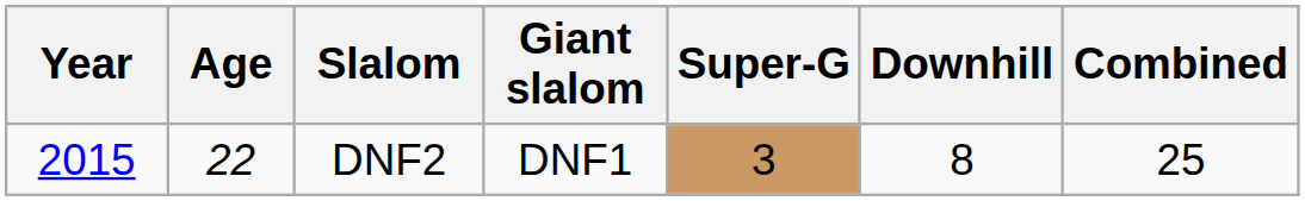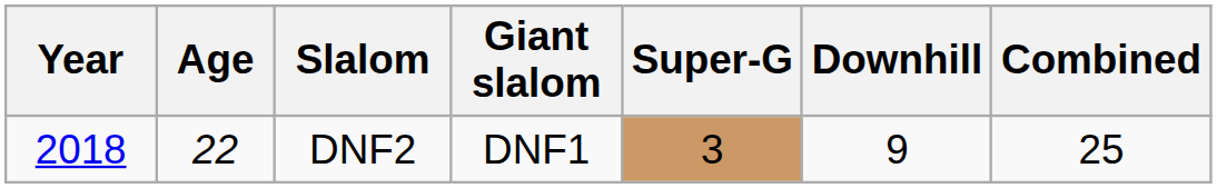 <table class=wikitable style="text-align:center">
 <tr>
 <th>  Year  </th>
 <th> Age </th>
 <th> Slalom </th>
 <th> Giant <br> slalom </th>
 <th>Super-G</th>
 <th>Downhill</th>
 <th>Combined</th>
 </tr>
 <tr>
-<td><a href='#'>2015</a></td>
+<td><a href='#'>2018</a></td>
 <td><em>22</em></td>
 <td>DNF2</td>
 <td>DNF1</td>
 <td style="background:#cc9966;">3</td>
-<td>8</td>
+<td>9</td>
 <td>25</td>
 </tr>
 </table>
